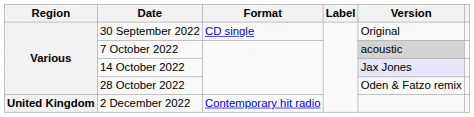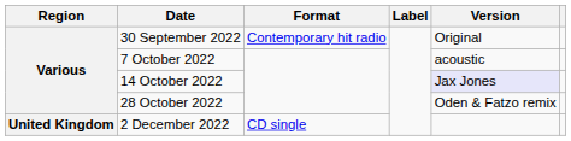 <table class="wikitable plainrowheaders">
 <tr>
 <th scope="col">Region</th>
 <th scope="col">Date</th>
 <th scope="col">Format</th>
 <th scope="col">Label</th>
 <th scope="col">Version</th>
 <th scope="col"></th>
 </tr>
 <tr>
 <th scope="row" rowspan="4">Various</th>
 <td>30 September 2022</td>
-<td><a href='#'>CD single</a></td>
+<td><a href='#'>Contemporary hit radio</a></td>
 <td rowspan="5"></td>
 <td>Original</td>
 <td></td>
 </tr>
 <tr>
 <td>7 October 2022</td>
 <td rowspan="3"></td>
-<td style="background: lightgrey;">acoustic</td>
+<td>acoustic</td>
 <td></td>
 </tr>
 <tr>
 <td>14 October 2022</td>
 <td style="background: lavender;">Jax Jones</td>
 <td></td>
 </tr>
 <tr>
 <td>28 October 2022</td>
 <td>Oden & Fatzo remix</td>
 <td></td>
 </tr>
 <tr>
 <th scope="row">United Kingdom</th>
 <td>2 December 2022</td>
-<td><a href='#'>Contemporary hit radio</a></td>
+<td><a href='#'>CD single</a></td>
 <td></td>
 <td></td>
 </tr>
 </table>
